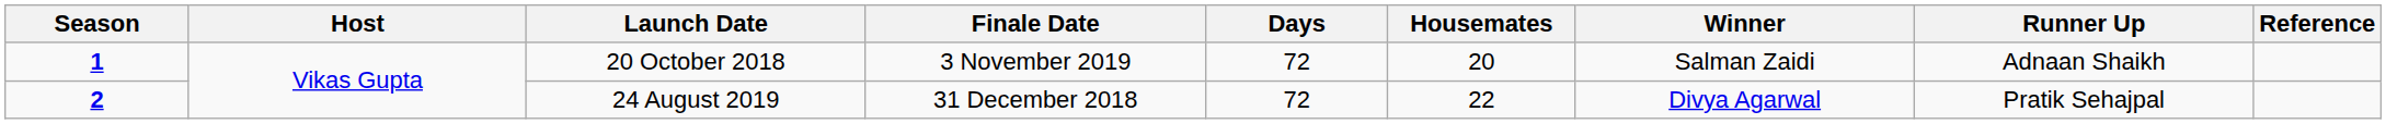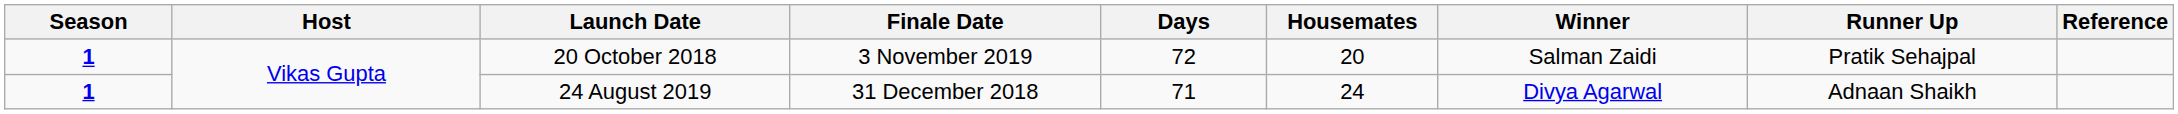 <table class="wikitable" style="text-align:center; width:100%;">
 <tr>
 <th style="width:8%;">Season</th>
 <th style="width:15%;">Host</th>
 <th style="width:15%;">Launch Date</th>
 <th style="width:15%;">Finale Date</th>
 <th style="width:8%;">Days</th>
 <th style="width:8%;">Housemates</th>
 <th style="width:15%;">Winner</th>
 <th style="width:15%;">Runner Up</th>
 <th style="width:15%;">Reference</th>
 </tr>
 <tr>
 <td><strong><a href='#'>1</a></strong></td>
 <td rowspan="2"><a href='#'>Vikas Gupta</a></td>
 <td>20 October 2018</td>
 <td>3 November 2019</td>
 <td>72</td>
 <td>20</td>
 <td>Salman Zaidi</td>
+<td>Pratik Sehajpal</td>
+<td></td>
+</tr>
+<tr>
+<td><strong><a href='#'>1</a></strong></td>
+<td>24 August 2019</td>
+<td>31 December 2018</td>
+<td>71</td>
+<td>24</td>
+<td><a href='#'>Divya Agarwal</a></td>
 <td>Adnaan Shaikh</td>
 <td></td>
 </tr>
-<tr>
-<td><strong><a href='#'>2</a></strong></td>
-<td>24 August 2019</td>
-<td>31 December 2018</td>
-<td>72</td>
-<td>22</td>
-<td><a href='#'>Divya Agarwal</a></td>
-<td>Pratik Sehajpal</td>
-<td></td>
-</tr>
 </table>
